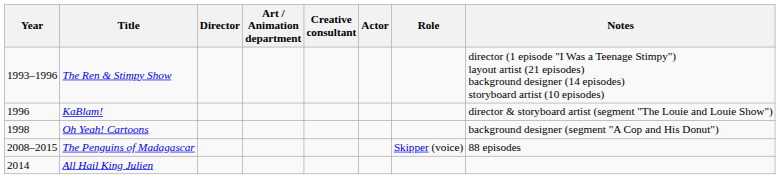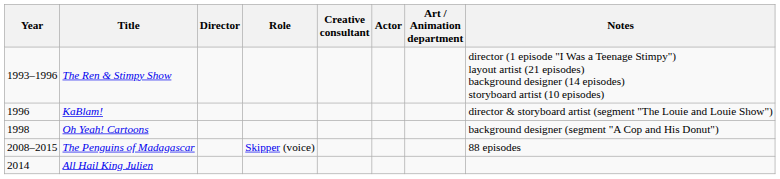 <table class="wikitable sortable">
 <tr>
 <th>Year</th>
 <th>Title</th>
 <th>Director</th>
-<th>Art /<br>Animation<br>department</th>
+<th>Role</th>
 <th>Creative<br>consultant</th>
 <th>Actor</th>
-<th>Role</th>
+<th>Art /<br>Animation<br>department</th>
 <th>Notes</th>
 </tr>
 <tr>
 <td>1993–1996</td>
 <td><em><a href='#'>The Ren & Stimpy Show</a></em></td>
 <td></td>
 <td></td>
 <td></td>
 <td></td>
 <td></td>
 <td>director (1 episode "I Was a Teenage Stimpy")<br>layout artist (21 episodes)<br>background designer (14 episodes)<br>storyboard artist (10 episodes)</td>
 </tr>
 <tr>
 <td>1996</td>
 <td><em><a href='#'>KaBlam!</a></em></td>
 <td></td>
 <td></td>
 <td></td>
 <td></td>
 <td></td>
 <td>director & storyboard artist (segment "The Louie and Louie Show")</td>
 </tr>
 <tr>
 <td>1998</td>
 <td><em><a href='#'>Oh Yeah! Cartoons</a></em></td>
 <td></td>
 <td></td>
 <td></td>
 <td></td>
 <td></td>
 <td>background designer (segment "A Cop and His Donut")</td>
 </tr>
 <tr>
 <td>2008–2015</td>
 <td><em><a href='#'>The Penguins of Madagascar</a></em></td>
 <td></td>
+<td><a href='#'>Skipper</a> (voice)</td>
 <td></td>
 <td></td>
 <td></td>
-<td><a href='#'>Skipper</a> (voice)</td>
 <td>88 episodes</td>
 </tr>
 <tr>
 <td>2014</td>
 <td><em><a href='#'>All Hail King Julien</a></em></td>
 <td></td>
 <td></td>
 <td></td>
 <td></td>
 <td></td>
 <td></td>
 </tr>
 </table>
